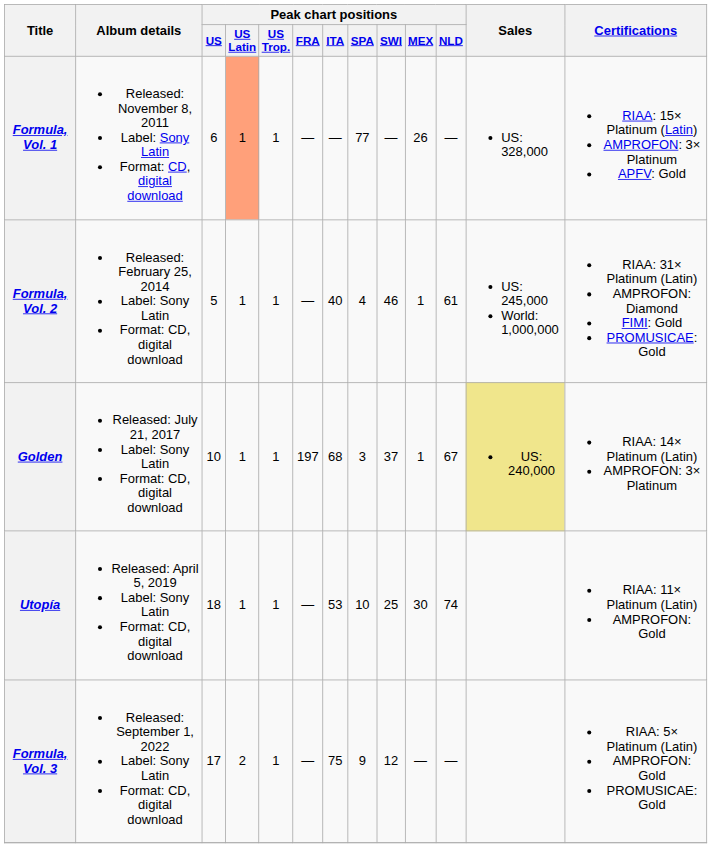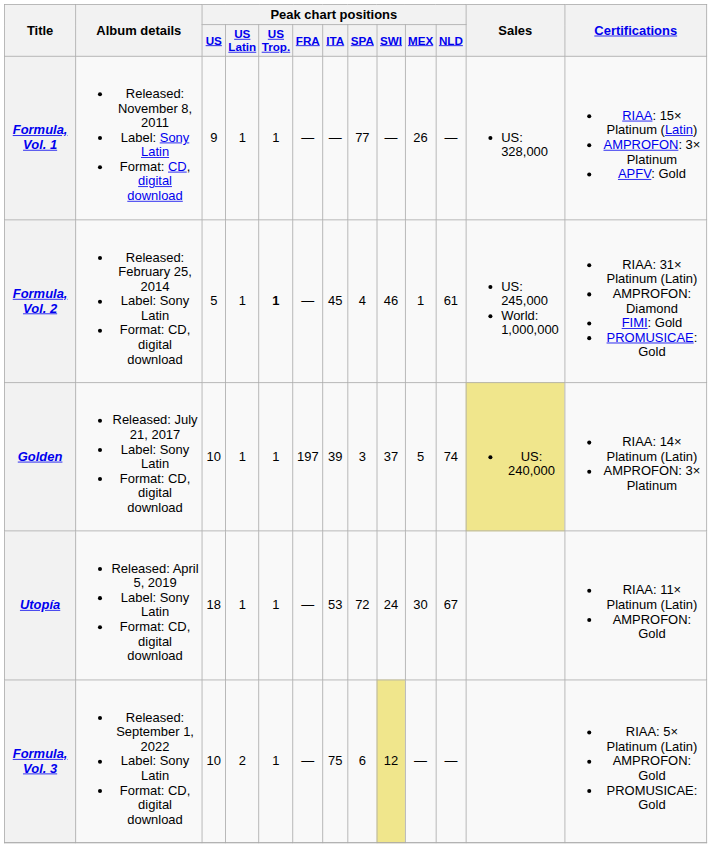 <table class="wikitable plainrowheaders" style="text-align:center;">
 <tr>
 <th scope="col" rowspan="2" style="width:8em;">Title</th>
 <th scope="col" rowspan="2" style="width:16em;">Album details</th>
 <th scope="col" colspan="9">Peak chart positions</th>
 <th scope="col" rowspan="2" style="width:8em;">Sales</th>
 <th scope="col" rowspan="2" style="width:14em;"><a href='#'>Certifications</a></th>
 </tr>
 <tr>
 <th scope="col" style="width:2.2em;font-size:90%;"><a href='#'>US</a><br></th>
 <th scope="col" style="width:2.2em;font-size:90%;"><a href='#'>US<br>Latin</a><br></th>
 <th scope="col" style="width:2.2em;font-size:90%;"><a href='#'>US<br>Trop.</a><br></th>
 <th scope="col" style="width:2.2em;font-size:90%;"><a href='#'>FRA</a><br></th>
 <th scope="col" style="width:2.2em;font-size:90%;"><a href='#'>ITA</a><br></th>
 <th scope="col" style="width:2.2em;font-size:90%;"><a href='#'>SPA</a><br></th>
 <th scope="col" style="width:2.2em;font-size:90%;"><a href='#'>SWI</a><br></th>
 <th scope="col" style="width:2.2em;font-size:90%;"><a href='#'>MEX</a><br></th>
 <th scope="col" style="width:2.2em;font-size:90%;"><a href='#'>NLD</a><br></th>
 </tr>
 <tr>
 <th scope="row" align="center"><em><a href='#'>Formula, Vol. 1</a></em></th>
 <td><br><ul><li>Released: November 8, 2011</li><li>Label: <a href='#'>Sony Latin</a></li><li>Format: <a href='#'>CD</a>, <a href='#'>digital download</a></li></ul></td>
-<td>6</td>
-<td style="background: lightsalmon;">1</td>
+<td>9</td>
+<td>1</td>
 <td>1</td>
 <td>—</td>
 <td>—</td>
 <td>77</td>
 <td>—</td>
 <td>26</td>
 <td>—</td>
 <td style="text-align:left;"><br><ul><li>US: 328,000</li></ul></td>
 <td><br><ul><li><a href='#'>RIAA</a>: 15× Platinum  (<a href='#'>Latin</a>)</li><li><a href='#'>AMPROFON</a>: 3× Platinum</li><li><a href='#'>APFV</a>: Gold</li></ul></td>
 </tr>
 <tr>
 <th scope="row" align="center"><em><a href='#'>Formula, Vol. 2</a></em></th>
 <td><br><ul><li>Released: February 25, 2014</li><li>Label: Sony Latin</li><li>Format: CD, digital download</li></ul></td>
 <td>5</td>
 <td>1</td>
-<td>1</td>
+<td><strong>1</strong></td>
 <td>—</td>
-<td>40</td>
+<td>45</td>
 <td>4</td>
 <td>46</td>
 <td>1</td>
 <td>61</td>
 <td style="text-align:left;"><br><ul><li>US: 245,000</li><li>World: 1,000,000</li></ul></td>
 <td><br><ul><li>RIAA: 31× Platinum (Latin)</li><li>AMPROFON: Diamond</li><li><a href='#'>FIMI</a>: Gold</li><li><a href='#'>PROMUSICAE</a>: Gold</li></ul></td>
 </tr>
 <tr>
 <th scope="row" align="center"><em><a href='#'>Golden</a></em></th>
 <td><br><ul><li>Released: July 21, 2017</li><li>Label: Sony Latin</li><li>Format: CD, digital download</li></ul></td>
 <td>10</td>
 <td>1</td>
 <td>1</td>
 <td>197</td>
-<td>68</td>
+<td>39</td>
 <td>3</td>
 <td>37</td>
-<td>1</td>
-<td>67</td>
+<td>5</td>
+<td>74</td>
 <td style="background: khaki;"><br><ul><li>US: 240,000</li></ul></td>
 <td><br><ul><li>RIAA: 14× Platinum (Latin)</li><li>AMPROFON: 3× Platinum</li></ul></td>
 </tr>
 <tr>
 <th scope="row"><em><a href='#'>Utopía</a></em></th>
 <td><br><ul><li>Released: April 5, 2019</li><li>Label: Sony Latin</li><li>Format: CD, digital download</li></ul></td>
 <td>18</td>
 <td>1</td>
 <td>1</td>
 <td>—</td>
 <td>53</td>
-<td>10<br></td>
-<td>25</td>
+<td>72<br></td>
+<td>24</td>
 <td>30</td>
-<td>74</td>
+<td>67</td>
 <td></td>
 <td><br><ul><li>RIAA: 11× Platinum (Latin)</li><li>AMPROFON: Gold</li></ul></td>
 </tr>
 <tr>
 <th scope="row"><em><a href='#'>Formula, Vol. 3</a></em></th>
 <td><br><ul><li>Released: September 1, 2022</li><li>Label: Sony Latin</li><li>Format: CD, digital download</li></ul></td>
-<td>17</td>
+<td>10</td>
 <td>2</td>
 <td>1</td>
 <td>—</td>
 <td>75</td>
-<td>9</td>
-<td>12</td>
+<td>6</td>
+<td style="background: khaki;">12</td>
 <td>—</td>
 <td>—</td>
 <td></td>
 <td><br><ul><li>RIAA: 5× Platinum (Latin)</li><li>AMPROFON: Gold</li><li>PROMUSICAE: Gold</li></ul></td>
 </tr>
 <tr>
 </tr>
 </table>
